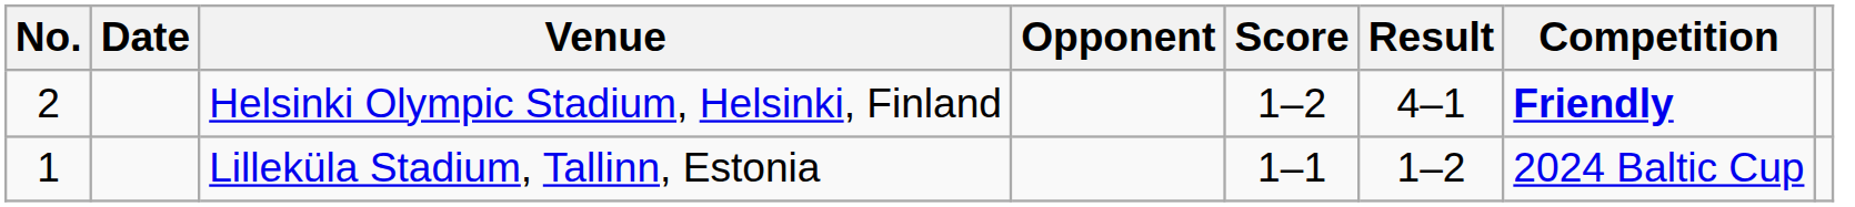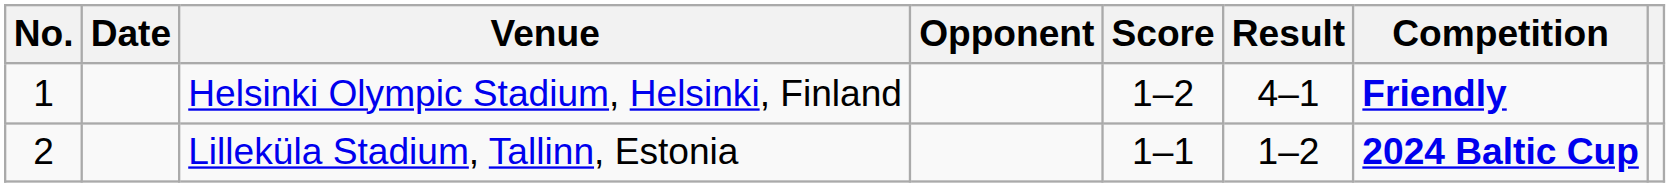 <table class="wikitable sortable">
 <tr>
 <th scope="col">No.</th>
 <th scope="col">Date</th>
 <th scope="col">Venue</th>
 <th scope="col">Opponent</th>
 <th scope="col">Score</th>
 <th scope="col">Result</th>
 <th scope="col">Competition</th>
 <th scope="col" class="unsortable"></th>
 </tr>
 <tr>
-<td style="text-align:center">2</td>
+<td style="text-align:center">1</td>
 <td></td>
 <td><a href='#'>Helsinki Olympic Stadium</a>, <a href='#'>Helsinki</a>, Finland</td>
 <td></td>
 <td style="text-align:center">1–2</td>
 <td style="text-align:center">4–1</td>
 <td><strong><a href='#'>Friendly</a></strong></td>
 <td></td>
 </tr>
 <tr>
-<td style="text-align:center">1</td>
+<td style="text-align:center">2</td>
 <td></td>
 <td><a href='#'>Lilleküla Stadium</a>, <a href='#'>Tallinn</a>, Estonia</td>
 <td></td>
 <td style="text-align:center">1–1</td>
 <td style="text-align:center">1–2</td>
-<td><a href='#'>2024 Baltic Cup</a></td>
+<td><strong><a href='#'>2024 Baltic Cup</a></strong></td>
 <td></td>
 </tr>
 </table>
